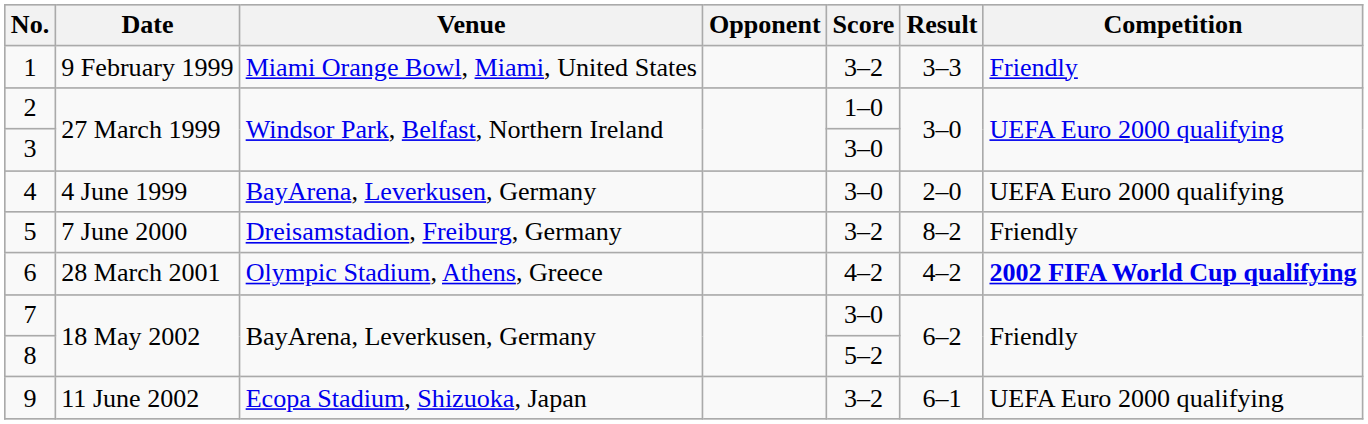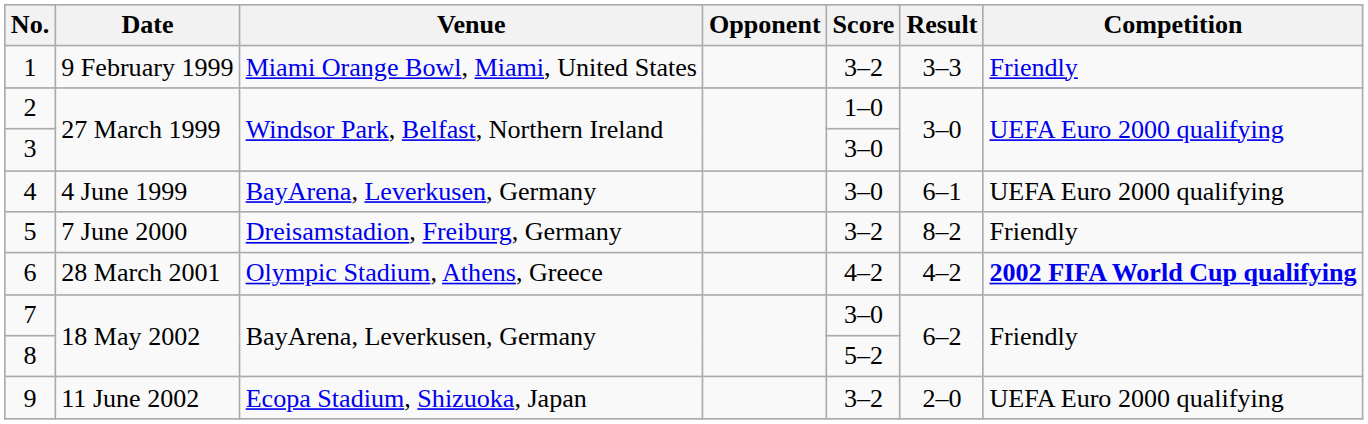 <table class="wikitable sortable">
 <tr>
 <th scope="col">No.</th>
 <th scope="col">Date</th>
 <th scope="col">Venue</th>
 <th scope="col">Opponent</th>
 <th scope="col">Score</th>
 <th scope="col">Result</th>
 <th scope="col">Competition</th>
 </tr>
 <tr>
 <td align="center">1</td>
 <td>9 February 1999</td>
 <td><a href='#'>Miami Orange Bowl</a>, <a href='#'>Miami</a>, United States</td>
 <td></td>
 <td align="center">3–2</td>
 <td align="center">3–3</td>
 <td><a href='#'>Friendly</a></td>
 </tr>
 <tr>
 <td align="center">2</td>
 <td rowspan="2">27 March 1999</td>
 <td rowspan="2"><a href='#'>Windsor Park</a>, <a href='#'>Belfast</a>, Northern Ireland</td>
 <td rowspan="2"></td>
 <td align="center">1–0</td>
 <td rowspan="2" style="text-align:center">3–0</td>
 <td rowspan="2"><a href='#'>UEFA Euro 2000 qualifying</a></td>
 </tr>
 <tr>
 <td align="center">3</td>
 <td align="center">3–0</td>
 </tr>
 <tr>
 <td align="center">4</td>
 <td>4 June 1999</td>
 <td><a href='#'>BayArena</a>, <a href='#'>Leverkusen</a>, Germany</td>
 <td></td>
 <td align="center">3–0</td>
-<td align="center">2–0</td>
+<td align="center">6–1</td>
 <td>UEFA Euro 2000 qualifying</td>
 </tr>
 <tr>
 <td align="center">5</td>
 <td>7 June 2000</td>
 <td><a href='#'>Dreisamstadion</a>, <a href='#'>Freiburg</a>, Germany</td>
 <td></td>
 <td align="center">3–2</td>
 <td align="center">8–2</td>
 <td>Friendly</td>
 </tr>
 <tr>
 <td align="center">6</td>
 <td>28 March 2001</td>
 <td><a href='#'>Olympic Stadium</a>, <a href='#'>Athens</a>, Greece</td>
 <td></td>
 <td align="center">4–2</td>
 <td align="center">4–2</td>
 <td><strong><a href='#'>2002 FIFA World Cup qualifying</a></strong></td>
 </tr>
 <tr>
 <td align="center">7</td>
 <td rowspan="2">18 May 2002</td>
 <td rowspan="2">BayArena, Leverkusen, Germany</td>
 <td rowspan="2"></td>
 <td align="center">3–0</td>
 <td rowspan="2" style="text-align:center">6–2</td>
 <td rowspan="2">Friendly</td>
 </tr>
 <tr>
 <td align="center">8</td>
 <td align="center">5–2</td>
 </tr>
 <tr>
 <td align="center">9</td>
 <td>11 June 2002</td>
 <td><a href='#'>Ecopa Stadium</a>, <a href='#'>Shizuoka</a>, Japan</td>
 <td></td>
 <td align="center">3–2</td>
-<td align="center">6–1</td>
+<td align="center">2–0</td>
 <td>UEFA Euro 2000 qualifying</td>
 </tr>
 </table>
